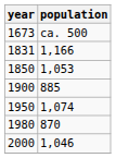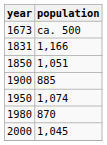 <table class="wikitable">
 <tr>
 <th>year</th>
 <th>population</th>
 </tr>
 <tr>
 <td>1673</td>
 <td>ca. 500</td>
 </tr>
 <tr>
 <td>1831</td>
 <td>1,166</td>
 </tr>
 <tr>
 <td>1850</td>
-<td>1,053</td>
+<td>1,051</td>
 </tr>
 <tr>
 <td>1900</td>
 <td>885</td>
 </tr>
 <tr>
 <td>1950</td>
 <td>1,074</td>
 </tr>
 <tr>
 <td>1980</td>
 <td>870</td>
 </tr>
 <tr>
 <td>2000</td>
-<td>1,046</td>
+<td>1,045</td>
 </tr>
 <tr>
 </tr>
 </table>
